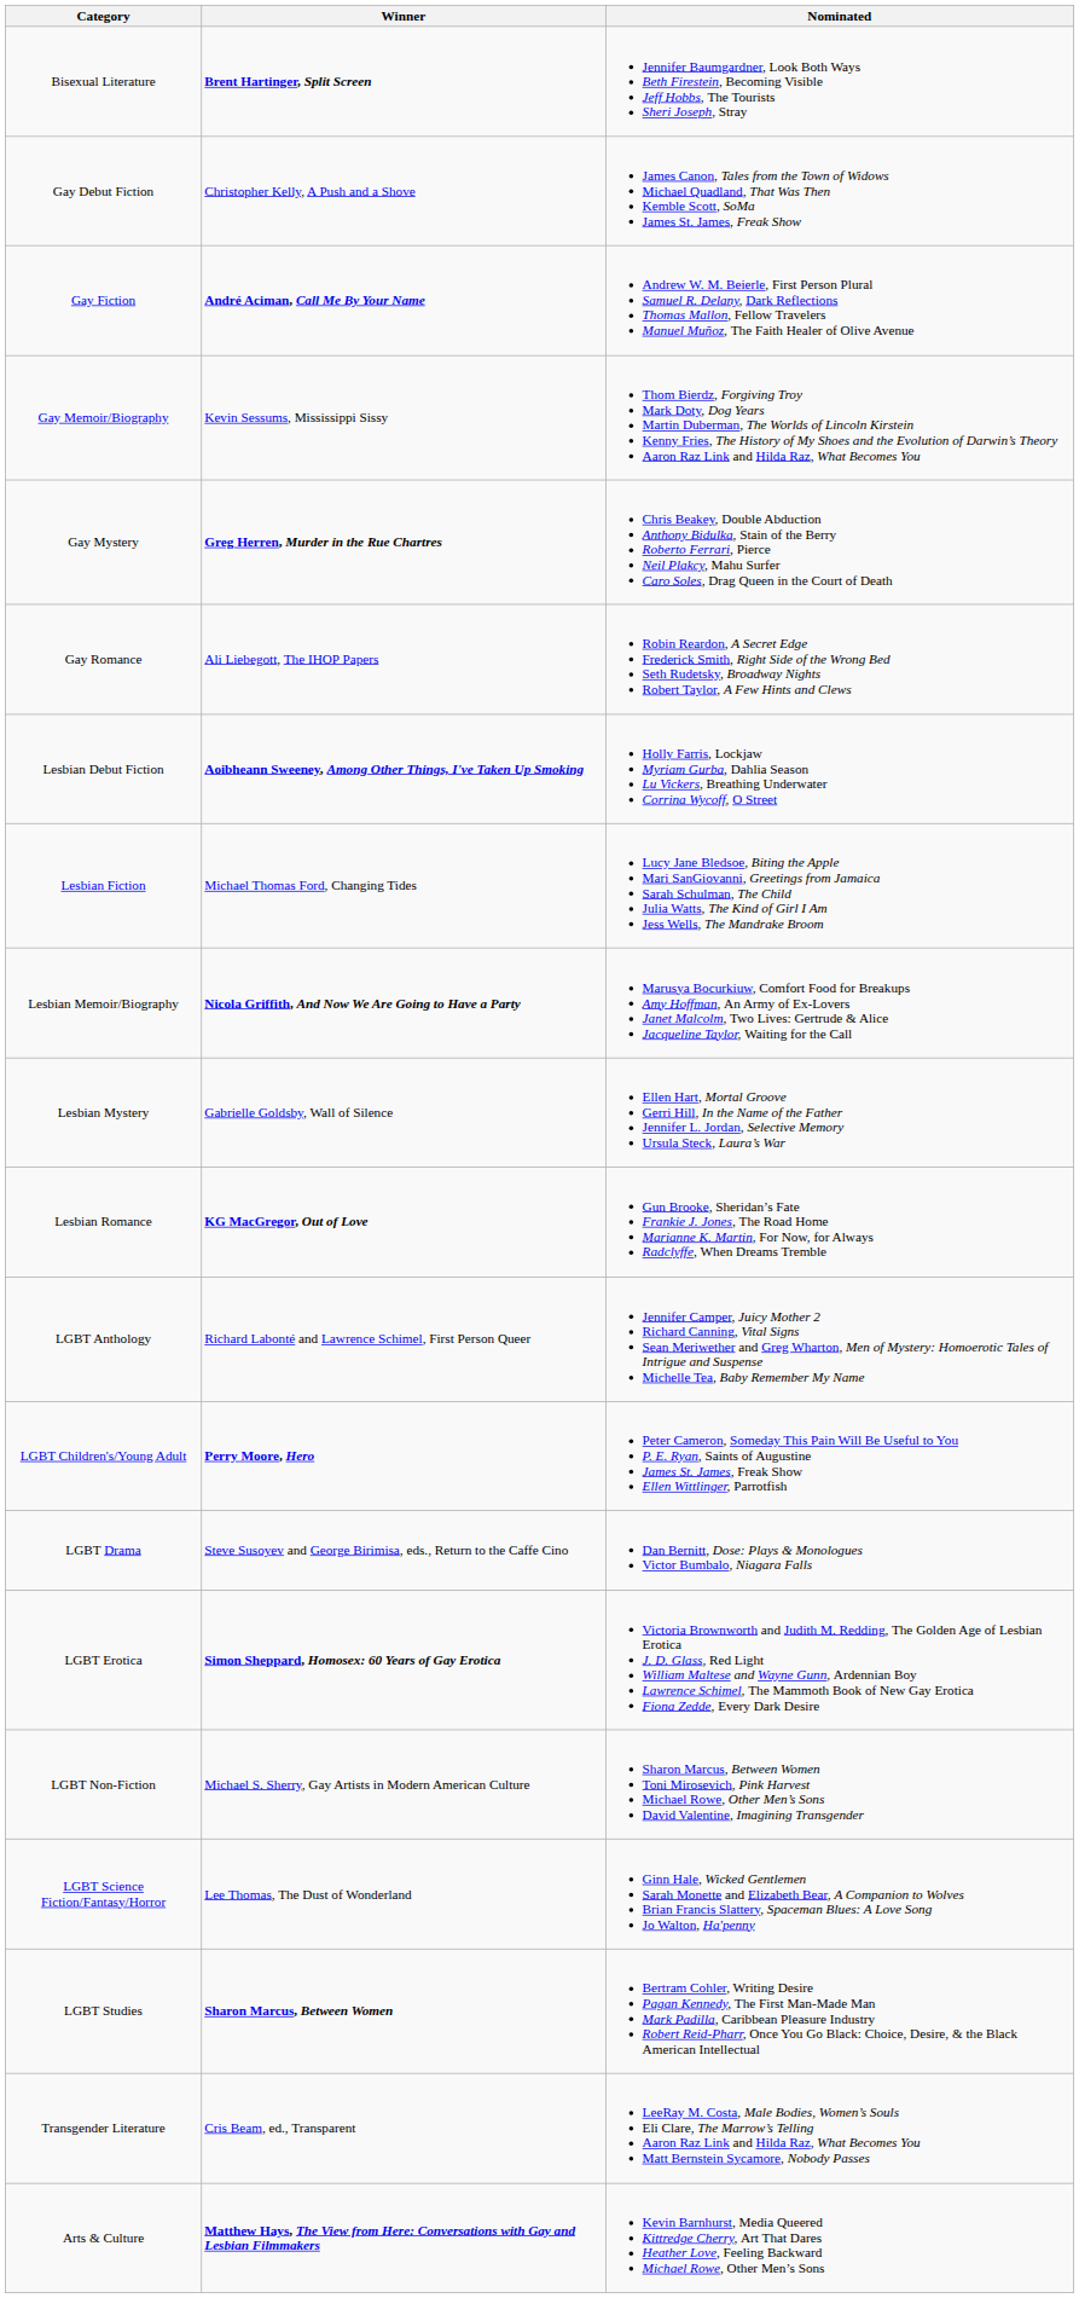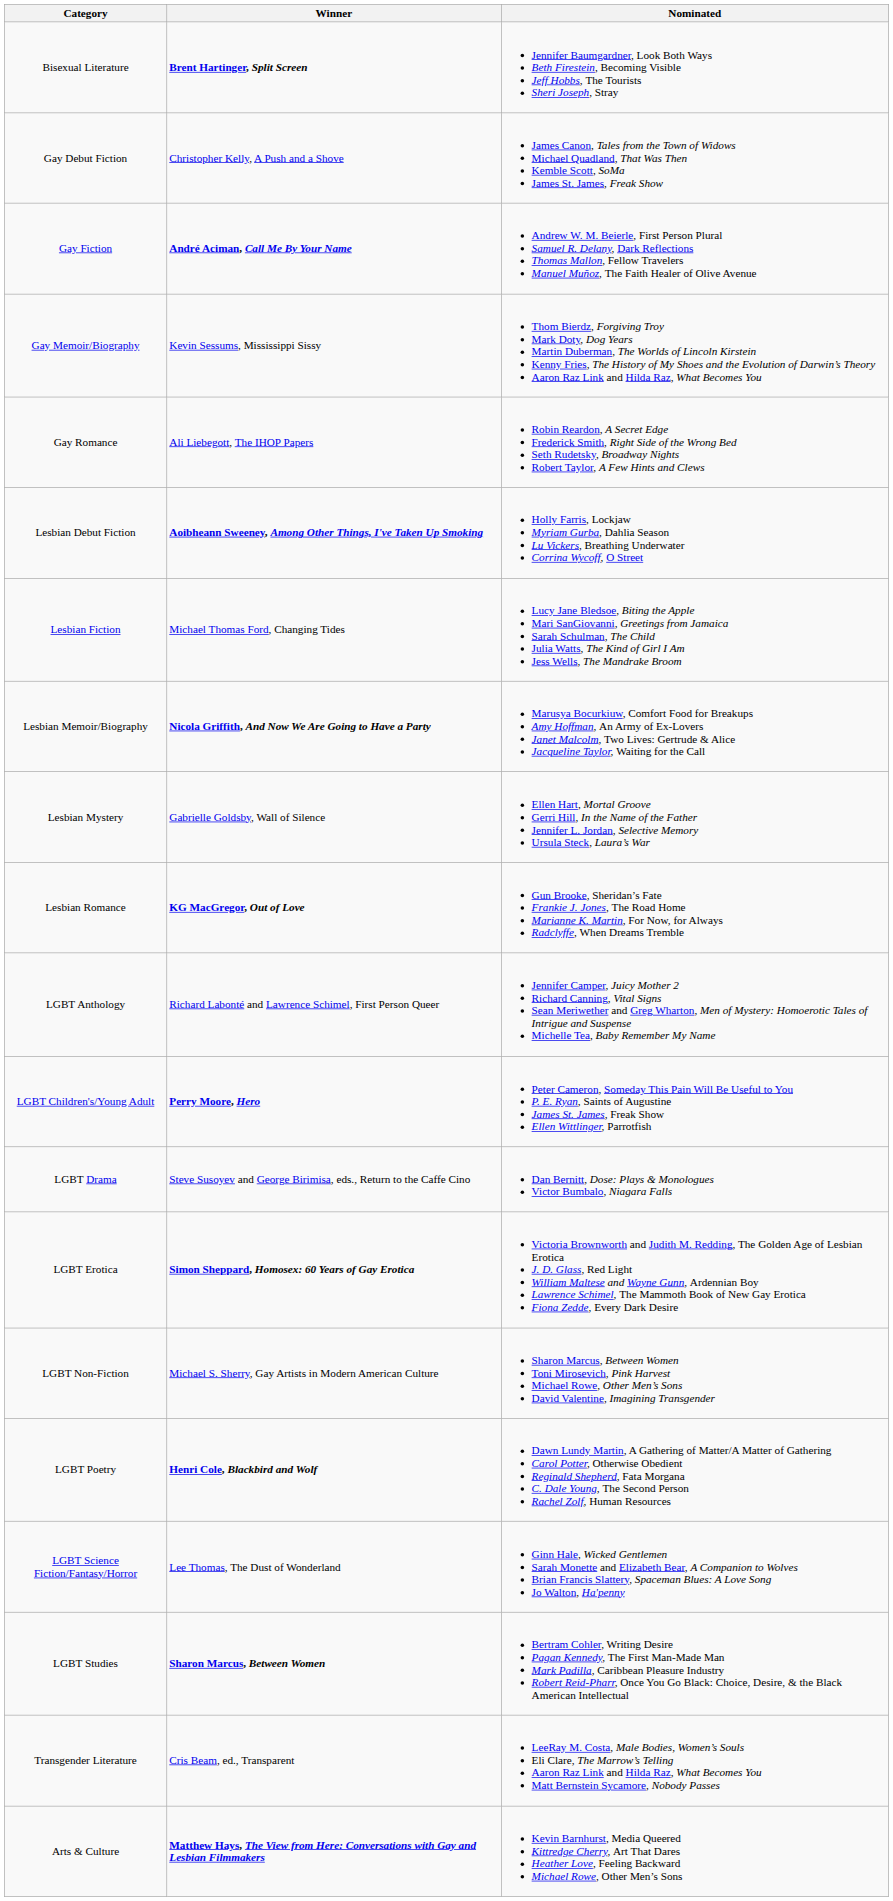 <table class="wikitable" width="100%">
 <tr>
 <th>Category</th>
 <th>Winner</th>
 <th>Nominated</th>
 </tr>
 <tr>
 <td align="center">Bisexual Literature</td>
 <td><strong><a href='#'>Brent Hartinger</a>, <em>Split Screen<strong><em></td>
 <td><br><ul><li><a href='#'>Jennifer Baumgardner</a>, </em>Look Both Ways<em></li><li><a href='#'>Beth Firestein</a>, </em>Becoming Visible<em></li><li><a href='#'>Jeff Hobbs</a>, </em>The Tourists<em></li><li><a href='#'>Sheri Joseph</a>, </em>Stray<em></li></ul></td>
 </tr>
 <tr>
 <td align="center">Gay Debut Fiction</td>
 <td></strong><a href='#'>Christopher Kelly</a>, </em><a href='#'>A Push and a Shove</a></em></strong></td>
 <td><br><ul><li><a href='#'>James Canon</a>, <em>Tales from the Town of Widows</em></li><li><a href='#'>Michael Quadland</a>, <em>That Was Then</em></li><li><a href='#'>Kemble Scott</a>, <em>SoMa</em></li><li><a href='#'>James St. James</a>, <em>Freak Show</em></li></ul></td>
 </tr>
 <tr>
 <td align="center"><a href='#'>Gay Fiction</a></td>
 <td><strong><a href='#'>André Aciman</a>, <em><a href='#'>Call Me By Your Name</a><strong><em></td>
 <td><br><ul><li><a href='#'>Andrew W. M. Beierle</a>, </em>First Person Plural<em></li><li><a href='#'>Samuel R. Delany</a>, </em><a href='#'>Dark Reflections</a><em></li><li><a href='#'>Thomas Mallon</a>, </em>Fellow Travelers<em></li><li><a href='#'>Manuel Muñoz</a>, </em>The Faith Healer of Olive Avenue<em></li></ul></td>
 </tr>
 <tr>
 <td align="center"><a href='#'>Gay Memoir/Biography</a></td>
 <td></strong><a href='#'>Kevin Sessums</a>, </em>Mississippi Sissy</em></strong></td>
 <td><br><ul><li><a href='#'>Thom Bierdz</a>, <em>Forgiving Troy</em></li><li><a href='#'>Mark Doty</a>, <em>Dog Years</em></li><li><a href='#'>Martin Duberman</a>, <em>The Worlds of Lincoln Kirstein</em></li><li><a href='#'>Kenny Fries</a>, <em>The History of My Shoes and the Evolution of Darwin’s Theory</em></li><li><a href='#'>Aaron Raz Link</a> and <a href='#'>Hilda Raz</a>, <em>What Becomes You</em></li></ul></td>
-</tr>
-<tr>
-<td align="center">Gay Mystery</td>
-<td><strong><a href='#'>Greg Herren</a>, <em>Murder in the Rue Chartres<strong><em></td>
-<td><br><ul><li><a href='#'>Chris Beakey</a>, </em>Double Abduction<em></li><li><a href='#'>Anthony Bidulka</a>, </em>Stain of the Berry<em></li><li><a href='#'>Roberto Ferrari</a>, </em>Pierce<em></li><li><a href='#'>Neil Plakcy</a>, </em>Mahu Surfer<em></li><li><a href='#'>Caro Soles</a>, </em>Drag Queen in the Court of Death<em></li></ul></td>
 </tr>
 <tr>
 <td align="center">Gay Romance</td>
 <td></strong><a href='#'>Ali Liebegott</a>, </em><a href='#'>The IHOP Papers</a></em></strong></td>
 <td><br><ul><li><a href='#'>Robin Reardon</a>, <em>A Secret Edge</em></li><li><a href='#'>Frederick Smith</a>, <em>Right Side of the Wrong Bed</em></li><li><a href='#'>Seth Rudetsky</a>, <em>Broadway Nights</em></li><li><a href='#'>Robert Taylor</a>, <em>A Few Hints and Clews</em></li></ul></td>
 </tr>
 <tr>
 <td align="center">Lesbian Debut Fiction</td>
 <td><strong><a href='#'>Aoibheann Sweeney</a>, <em><a href='#'>Among Other Things, I've Taken Up Smoking</a><strong><em></td>
 <td><br><ul><li><a href='#'>Holly Farris</a>, </em>Lockjaw<em></li><li><a href='#'>Myriam Gurba</a>, </em>Dahlia Season<em></li><li><a href='#'>Lu Vickers</a>, </em>Breathing Underwater<em></li><li><a href='#'>Corrina Wycoff</a>, </em><a href='#'>O Street</a><em></li></ul></td>
 </tr>
 <tr>
 <td align="center"><a href='#'>Lesbian Fiction</a></td>
 <td></strong><a href='#'>Michael Thomas Ford</a>, </em>Changing Tides</em></strong></td>
 <td><br><ul><li><a href='#'>Lucy Jane Bledsoe</a>, <em>Biting the Apple</em></li><li><a href='#'>Mari SanGiovanni</a>, <em>Greetings from Jamaica</em></li><li><a href='#'>Sarah Schulman</a>, <em>The Child</em></li><li><a href='#'>Julia Watts</a>, <em>The Kind of Girl I Am</em></li><li><a href='#'>Jess Wells</a>, <em>The Mandrake Broom</em></li></ul></td>
 </tr>
 <tr>
 <td align="center">Lesbian Memoir/Biography</td>
 <td><strong><a href='#'>Nicola Griffith</a>, <em>And Now We Are Going to Have a Party<strong><em></td>
 <td><br><ul><li><a href='#'>Marusya Bocurkiuw</a>, </em>Comfort Food for Breakups<em></li><li><a href='#'>Amy Hoffman</a>, </em>An Army of Ex-Lovers<em></li><li><a href='#'>Janet Malcolm</a>, </em>Two Lives: Gertrude & Alice<em></li><li><a href='#'>Jacqueline Taylor</a>, </em>Waiting for the Call<em></li></ul></td>
 </tr>
 <tr>
 <td align="center">Lesbian Mystery</td>
 <td></strong><a href='#'>Gabrielle Goldsby</a>, </em>Wall of Silence</em></strong></td>
 <td><br><ul><li><a href='#'>Ellen Hart</a>, <em>Mortal Groove</em></li><li><a href='#'>Gerri Hill</a>, <em>In the Name of the Father</em></li><li><a href='#'>Jennifer L. Jordan</a>, <em>Selective Memory</em></li><li><a href='#'>Ursula Steck</a>, <em>Laura’s War</em></li></ul></td>
 </tr>
 <tr>
 <td align="center">Lesbian Romance</td>
 <td><strong><a href='#'>KG MacGregor</a>, <em>Out of Love<strong><em></td>
 <td><br><ul><li><a href='#'>Gun Brooke</a>, </em>Sheridan’s Fate<em></li><li><a href='#'>Frankie J. Jones</a>, </em>The Road Home<em></li><li><a href='#'>Marianne K. Martin</a>, </em>For Now, for Always<em></li><li><a href='#'>Radclyffe</a>, </em>When Dreams Tremble<em></li></ul></td>
 </tr>
 <tr>
 <td align="center">LGBT Anthology</td>
 <td></strong><a href='#'>Richard Labonté</a> and <a href='#'>Lawrence Schimel</a>, </em>First Person Queer</em></strong></td>
 <td><br><ul><li><a href='#'>Jennifer Camper</a>, <em>Juicy Mother 2</em></li><li><a href='#'>Richard Canning</a>, <em>Vital Signs</em></li><li><a href='#'>Sean Meriwether</a> and <a href='#'>Greg Wharton</a>, <em>Men of Mystery: Homoerotic Tales of Intrigue and Suspense</em></li><li><a href='#'>Michelle Tea</a>, <em>Baby Remember My Name</em></li></ul></td>
 </tr>
 <tr>
 <td align="center"><a href='#'>LGBT Children's/Young Adult</a></td>
 <td><strong><a href='#'>Perry Moore</a>, <em><a href='#'>Hero</a><strong><em></td>
 <td><br><ul><li><a href='#'>Peter Cameron</a>, </em><a href='#'>Someday This Pain Will Be Useful to You</a><em></li><li><a href='#'>P. E. Ryan</a>, </em>Saints of Augustine<em></li><li><a href='#'>James St. James</a>, </em>Freak Show<em></li><li><a href='#'>Ellen Wittlinger</a>, </em>Parrotfish<em></li></ul></td>
 </tr>
 <tr>
 <td align="center">LGBT <a href='#'>Drama</a></td>
 <td></strong><a href='#'>Steve Susoyev</a> and <a href='#'>George Birimisa</a>, eds., </em>Return to the Caffe Cino</em></strong></td>
 <td><br><ul><li><a href='#'>Dan Bernitt</a>, <em>Dose: Plays & Monologues</em></li><li><a href='#'>Victor Bumbalo</a>, <em>Niagara Falls</em></li></ul></td>
 </tr>
 <tr>
 <td align="center">LGBT Erotica</td>
 <td><strong><a href='#'>Simon Sheppard</a>, <em>Homosex: 60 Years of Gay Erotica<strong><em></td>
 <td><br><ul><li><a href='#'>Victoria Brownworth</a> and <a href='#'>Judith M. Redding</a>, </em>The Golden Age of Lesbian Erotica<em></li><li><a href='#'>J. D. Glass</a>, </em>Red Light<em></li><li><a href='#'>William Maltese</a> and <a href='#'>Wayne Gunn</a>, </em>Ardennian Boy<em></li><li><a href='#'>Lawrence Schimel</a>, </em>The Mammoth Book of New Gay Erotica<em></li><li><a href='#'>Fiona Zedde</a>, </em>Every Dark Desire<em></li></ul></td>
 </tr>
 <tr>
 <td align="center">LGBT Non-Fiction</td>
 <td></strong><a href='#'>Michael S. Sherry</a>, </em>Gay Artists in Modern American Culture</em></strong></td>
 <td><br><ul><li><a href='#'>Sharon Marcus</a>, <em>Between Women</em></li><li><a href='#'>Toni Mirosevich</a>, <em>Pink Harvest</em></li><li><a href='#'>Michael Rowe</a>, <em>Other Men’s Sons</em></li><li><a href='#'>David Valentine</a>, <em>Imagining Transgender</em></li></ul></td>
 </tr>
 <tr>
+<td align="center">LGBT Poetry</td>
+<td><strong><a href='#'>Henri Cole</a>, <em>Blackbird and Wolf<strong><em></td>
+<td><br><ul><li><a href='#'>Dawn Lundy Martin</a>, </em>A Gathering of Matter/A Matter of Gathering<em></li><li><a href='#'>Carol Potter</a>, </em>Otherwise Obedient<em></li><li><a href='#'>Reginald Shepherd</a>, </em>Fata Morgana<em></li><li><a href='#'>C. Dale Young</a>, </em>The Second Person<em></li><li><a href='#'>Rachel Zolf</a>, </em>Human Resources<em></li></ul></td>
+</tr>
+<tr>
 <td align="center"><a href='#'>LGBT Science Fiction/Fantasy/Horror</a></td>
 <td></strong><a href='#'>Lee Thomas</a>, </em>The Dust of Wonderland</em></strong></td>
 <td><br><ul><li><a href='#'>Ginn Hale</a>, <em>Wicked Gentlemen</em></li><li><a href='#'>Sarah Monette</a> and <a href='#'>Elizabeth Bear</a>, <em>A Companion to Wolves</em></li><li><a href='#'>Brian Francis Slattery</a>, <em>Spaceman Blues: A Love Song</em></li><li><a href='#'>Jo Walton</a>, <em><a href='#'>Ha'penny</a></em></li></ul></td>
 </tr>
 <tr>
 <td align="center">LGBT Studies</td>
 <td><strong><a href='#'>Sharon Marcus</a>, <em>Between Women<strong><em></td>
 <td><br><ul><li><a href='#'>Bertram Cohler</a>, </em>Writing Desire<em></li><li><a href='#'>Pagan Kennedy</a>, </em>The First Man-Made Man<em></li><li><a href='#'>Mark Padilla</a>, </em>Caribbean Pleasure Industry<em></li><li><a href='#'>Robert Reid-Pharr</a>, </em>Once You Go Black: Choice, Desire, & the Black American Intellectual<em></li></ul></td>
 </tr>
 <tr>
 <td align="center">Transgender Literature</td>
 <td></strong><a href='#'>Cris Beam</a>, ed., </em>Transparent</em></strong></td>
 <td><br><ul><li><a href='#'>LeeRay M. Costa</a>, <em>Male Bodies, Women’s Souls</em></li><li>Eli Clare, <em>The Marrow’s Telling</em></li><li><a href='#'>Aaron Raz Link</a> and <a href='#'>Hilda Raz</a>, <em>What Becomes You</em></li><li><a href='#'>Matt Bernstein Sycamore</a>, <em>Nobody Passes</em></li></ul></td>
 </tr>
 <tr>
 <td align="center">Arts & Culture</td>
 <td><strong><a href='#'>Matthew Hays</a>, <em><a href='#'>The View from Here: Conversations with Gay and Lesbian Filmmakers</a><strong><em></td>
 <td><br><ul><li><a href='#'>Kevin Barnhurst</a>, </em>Media Queered<em></li><li><a href='#'>Kittredge Cherry</a>, </em>Art That Dares<em></li><li><a href='#'>Heather Love</a>, </em>Feeling Backward<em></li><li><a href='#'>Michael Rowe</a>, </em>Other Men’s Sons<em></li></ul></td>
 </tr>
 </table>
